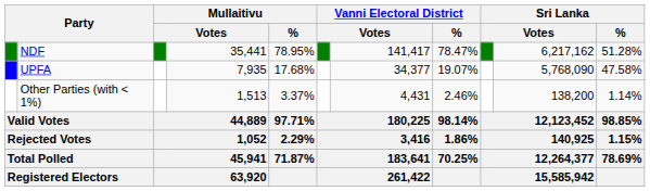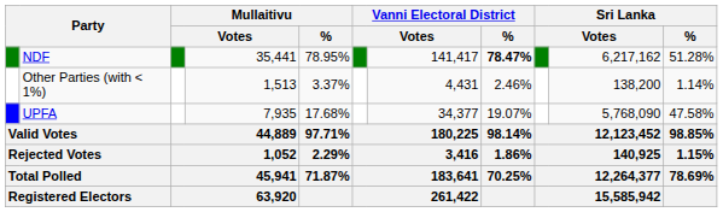 <table class="wikitable">
 <tr>
 <th colspan="2" width="144px"rowspan="2">Party</th>
 <th colspan="3" width="216px">Mullaitivu</th>
 <th colspan="3" width="216px"><a href='#'>Vanni Electoral District</a></th>
 <th colspan="3" width="216px">Sri Lanka</th>
 </tr>
 <tr>
 <th colspan="2" width="144px">Votes</th>
 <th>%</th>
 <th colspan="2" width="144px">Votes</th>
 <th>%</th>
 <th colspan="2" width="144px">Votes</th>
 <th>%</th>
 </tr>
 <tr>
 <td style="background-color:green;" width="10px"></td>
 <td style="text-align:left;"><a href='#'>NDF</a></td>
 <td style="background-color:green;" width="10px"></td>
 <td style="text-align:right;">35,441</td>
 <td style="text-align:right;">78.95%</td>
 <td style="background-color:green;" width="10px"></td>
 <td style="text-align:right;">141,417</td>
-<td style="text-align:right;">78.47%</td>
+<td style="text-align:right;"><strong>78.47%</strong></td>
 <td style="background-color:green;" width="10px"></td>
 <td style="text-align:right;">6,217,162</td>
 <td style="text-align:right;">51.28%</td>
+</tr>
+<tr>
+<td style="background-color:white;" width="10px"></td>
+<td style="text-align:left;">Other Parties (with < 1%)</td>
+<td style="background-color:white;" width="10px"></td>
+<td style="text-align:right;">1,513</td>
+<td style="text-align:right;">3.37%</td>
+<td style="background-color:white;" width="10px"></td>
+<td style="text-align:right;">4,431</td>
+<td style="text-align:right;">2.46%</td>
+<td style="background-color:white;" width="10px"></td>
+<td style="text-align:right;">138,200</td>
+<td style="text-align:right;">1.14%</td>
 </tr>
 <tr>
 <td style="background-color:blue;" width="10px"></td>
 <td style="text-align:left;"><a href='#'>UPFA</a></td>
 <td style="background-color:white;" width="10px"></td>
 <td style="text-align:right;">7,935</td>
 <td style="text-align:right;">17.68%</td>
 <td style="background-color:white;" width="10px"></td>
 <td style="text-align:right;">34,377</td>
 <td style="text-align:right;">19.07%</td>
 <td style="background-color:white;" width="10px"></td>
 <td style="text-align:right;">5,768,090</td>
 <td style="text-align:right;">47.58%</td>
-</tr>
-<tr>
-<td style="background-color:white;" width="10px"></td>
-<td style="text-align:left;">Other Parties (with < 1%)</td>
-<td style="background-color:white;" width="10px"></td>
-<td style="text-align:right;">1,513</td>
-<td style="text-align:right;">3.37%</td>
-<td style="background-color:white;" width="10px"></td>
-<td style="text-align:right;">4,431</td>
-<td style="text-align:right;">2.46%</td>
-<td style="background-color:white;" width="10px"></td>
-<td style="text-align:right;">138,200</td>
-<td style="text-align:right;">1.14%</td>
 </tr>
 <tr>
 <th colspan="2" width="144px"style="text-align:left;">Valid Votes</th>
 <th style="text-align:right;"colspan="2" width="144px">44,889</th>
 <th style="text-align:right;">97.71%</th>
 <th style="text-align:right;"colspan="2" width="144px">180,225</th>
 <th style="text-align:right;">98.14%</th>
 <th style="text-align:right;"colspan="2" width="144px">12,123,452</th>
 <th style="text-align:right;">98.85%</th>
 </tr>
 <tr>
 <th colspan="2" width="144px"style="text-align:left;">Rejected Votes</th>
 <th style="text-align:right;"colspan="2" width="144px">1,052</th>
 <th style="text-align:right;">2.29%</th>
 <th style="text-align:right;"colspan="2" width="144px">3,416</th>
 <th style="text-align:right;">1.86%</th>
 <th style="text-align:right;"colspan="2" width="144px">140,925</th>
 <th style="text-align:right;">1.15%</th>
 </tr>
 <tr>
 <th colspan="2" width="144px"style="text-align:left;">Total Polled</th>
 <th style="text-align:right;"colspan="2" width="144px">45,941</th>
 <th style="text-align:right;">71.87%</th>
 <th style="text-align:right;"colspan="2" width="144px">183,641</th>
 <th style="text-align:right;">70.25%</th>
 <th style="text-align:right;"colspan="2" width="144px">12,264,377</th>
 <th style="text-align:right;">78.69%</th>
 </tr>
 <tr>
 <th colspan="2" width="144px"style="text-align:left;">Registered Electors</th>
 <th style="text-align:right;"colspan="2" width="144px">63,920</th>
 <th></th>
 <th style="text-align:right;"colspan="2" width="144px">261,422</th>
 <th></th>
 <th style="text-align:right;"colspan="2" width="144px">15,585,942</th>
 <th></th>
 </tr>
 </table>
